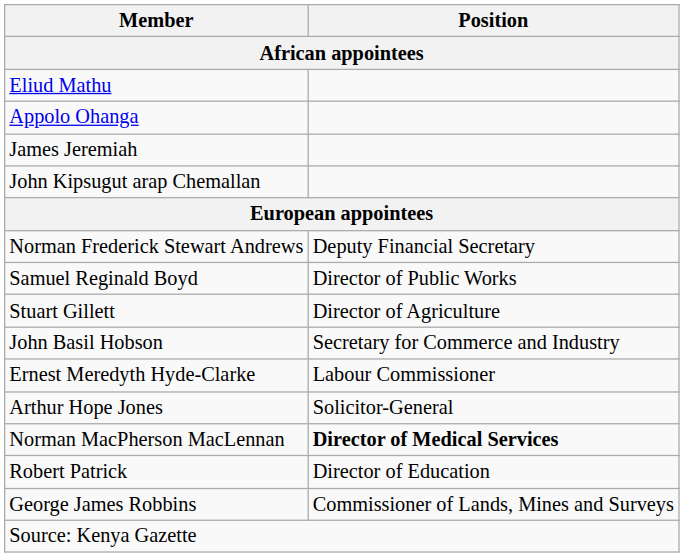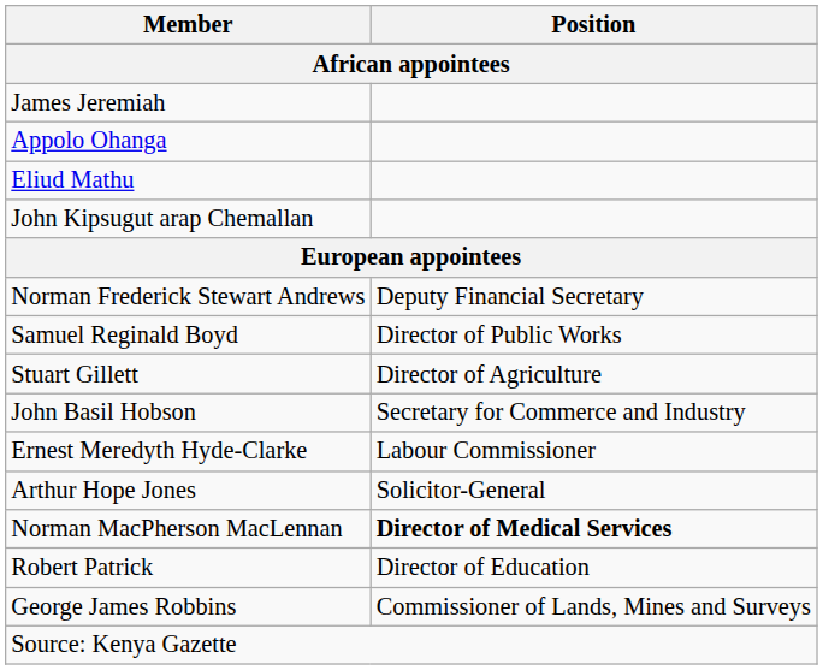 <table class=wikitable>
 <tr>
 <th>Member</th>
 <th>Position</th>
 </tr>
 <tr>
 <th colspan=2>African appointees</th>
 </tr>
 <tr>
-<td><a href='#'>Eliud Mathu</a></td>
+<td>James Jeremiah</td>
 <td></td>
 </tr>
 <tr>
 <td><a href='#'>Appolo Ohanga</a></td>
 <td></td>
 </tr>
 <tr>
-<td>James Jeremiah</td>
+<td><a href='#'>Eliud Mathu</a></td>
 <td></td>
 </tr>
 <tr>
 <td>John Kipsugut arap Chemallan</td>
 <td></td>
 </tr>
 <tr>
 <th colspan=2>European appointees</th>
 </tr>
 <tr>
 <td>Norman Frederick Stewart Andrews</td>
 <td>Deputy Financial Secretary</td>
 </tr>
 <tr>
 <td>Samuel Reginald Boyd</td>
 <td>Director of Public Works</td>
 </tr>
 <tr>
 <td>Stuart Gillett</td>
 <td>Director of Agriculture</td>
 </tr>
 <tr>
 <td>John Basil Hobson</td>
 <td>Secretary for Commerce and Industry</td>
 </tr>
 <tr>
 <td>Ernest Meredyth Hyde-Clarke</td>
 <td>Labour Commissioner</td>
 </tr>
 <tr>
 <td>Arthur Hope Jones</td>
 <td>Solicitor-General</td>
 </tr>
 <tr>
 <td>Norman MacPherson MacLennan</td>
 <td><strong>Director of Medical Services</strong></td>
 </tr>
 <tr>
 <td>Robert Patrick</td>
 <td>Director of Education</td>
 </tr>
 <tr>
 <td>George James Robbins</td>
 <td>Commissioner of Lands, Mines and Surveys</td>
 </tr>
 <tr>
 <td align=left colspan=2>Source: Kenya Gazette</td>
 </tr>
 </table>
